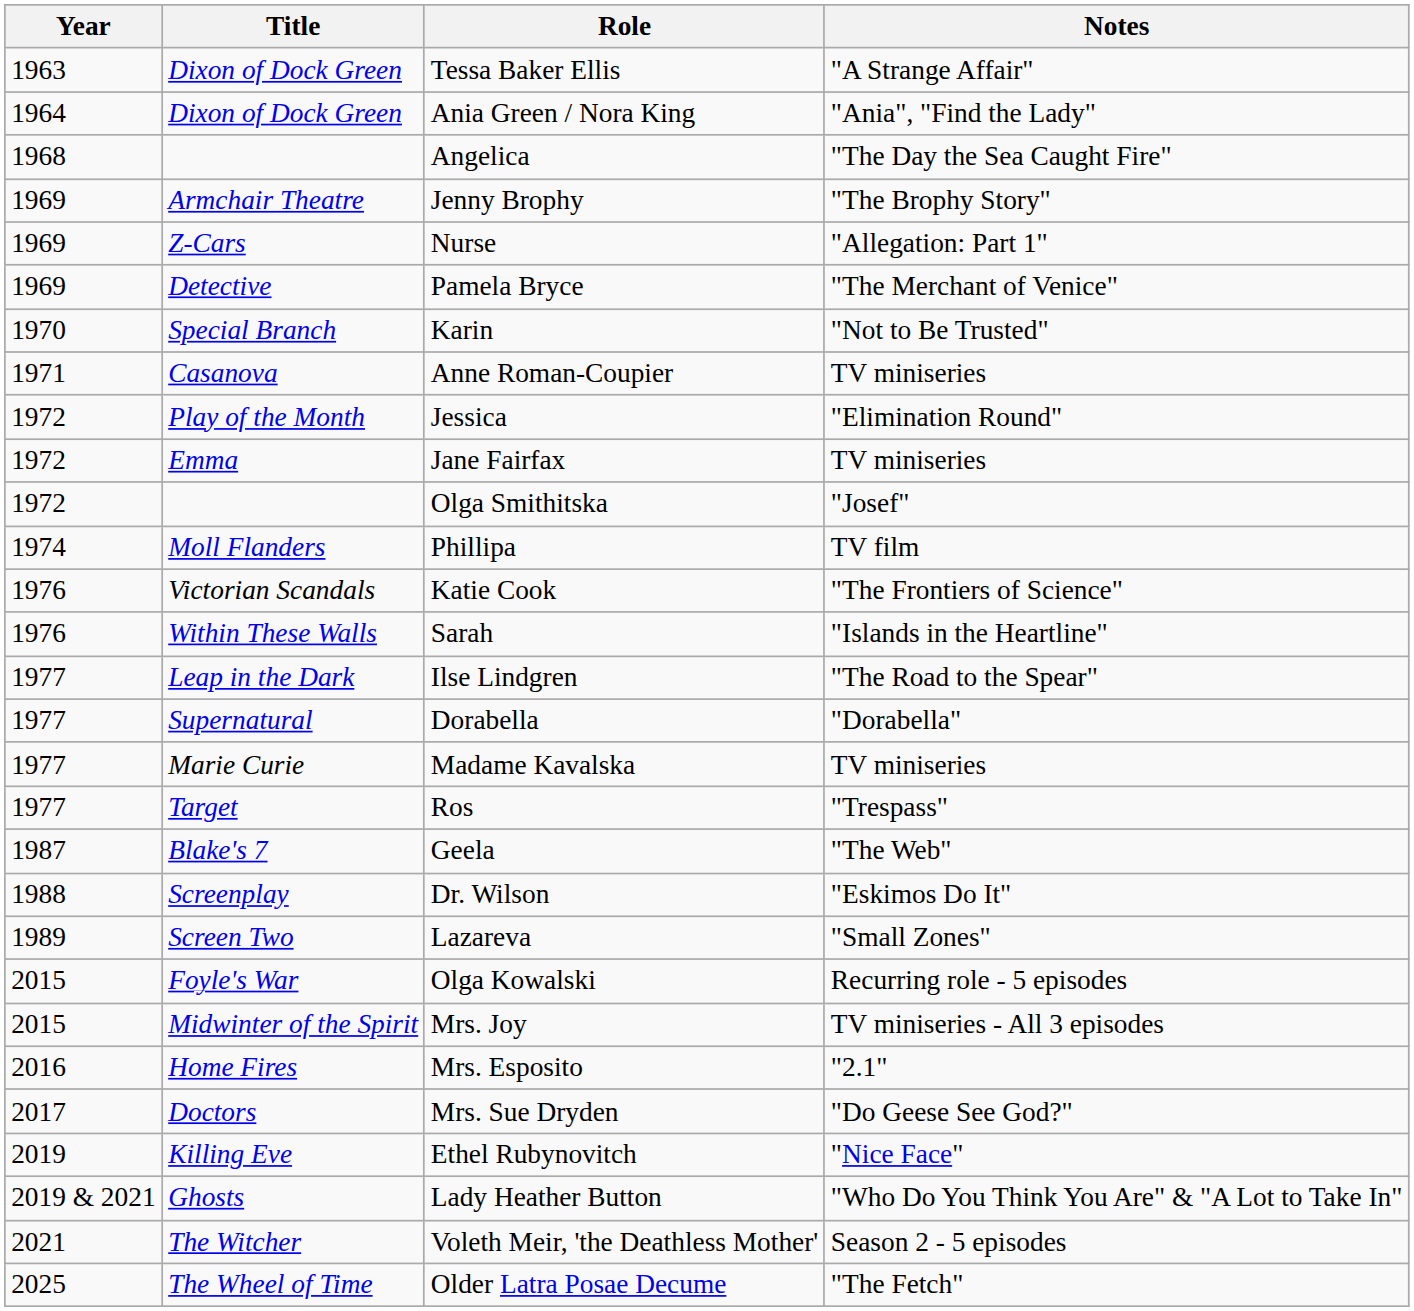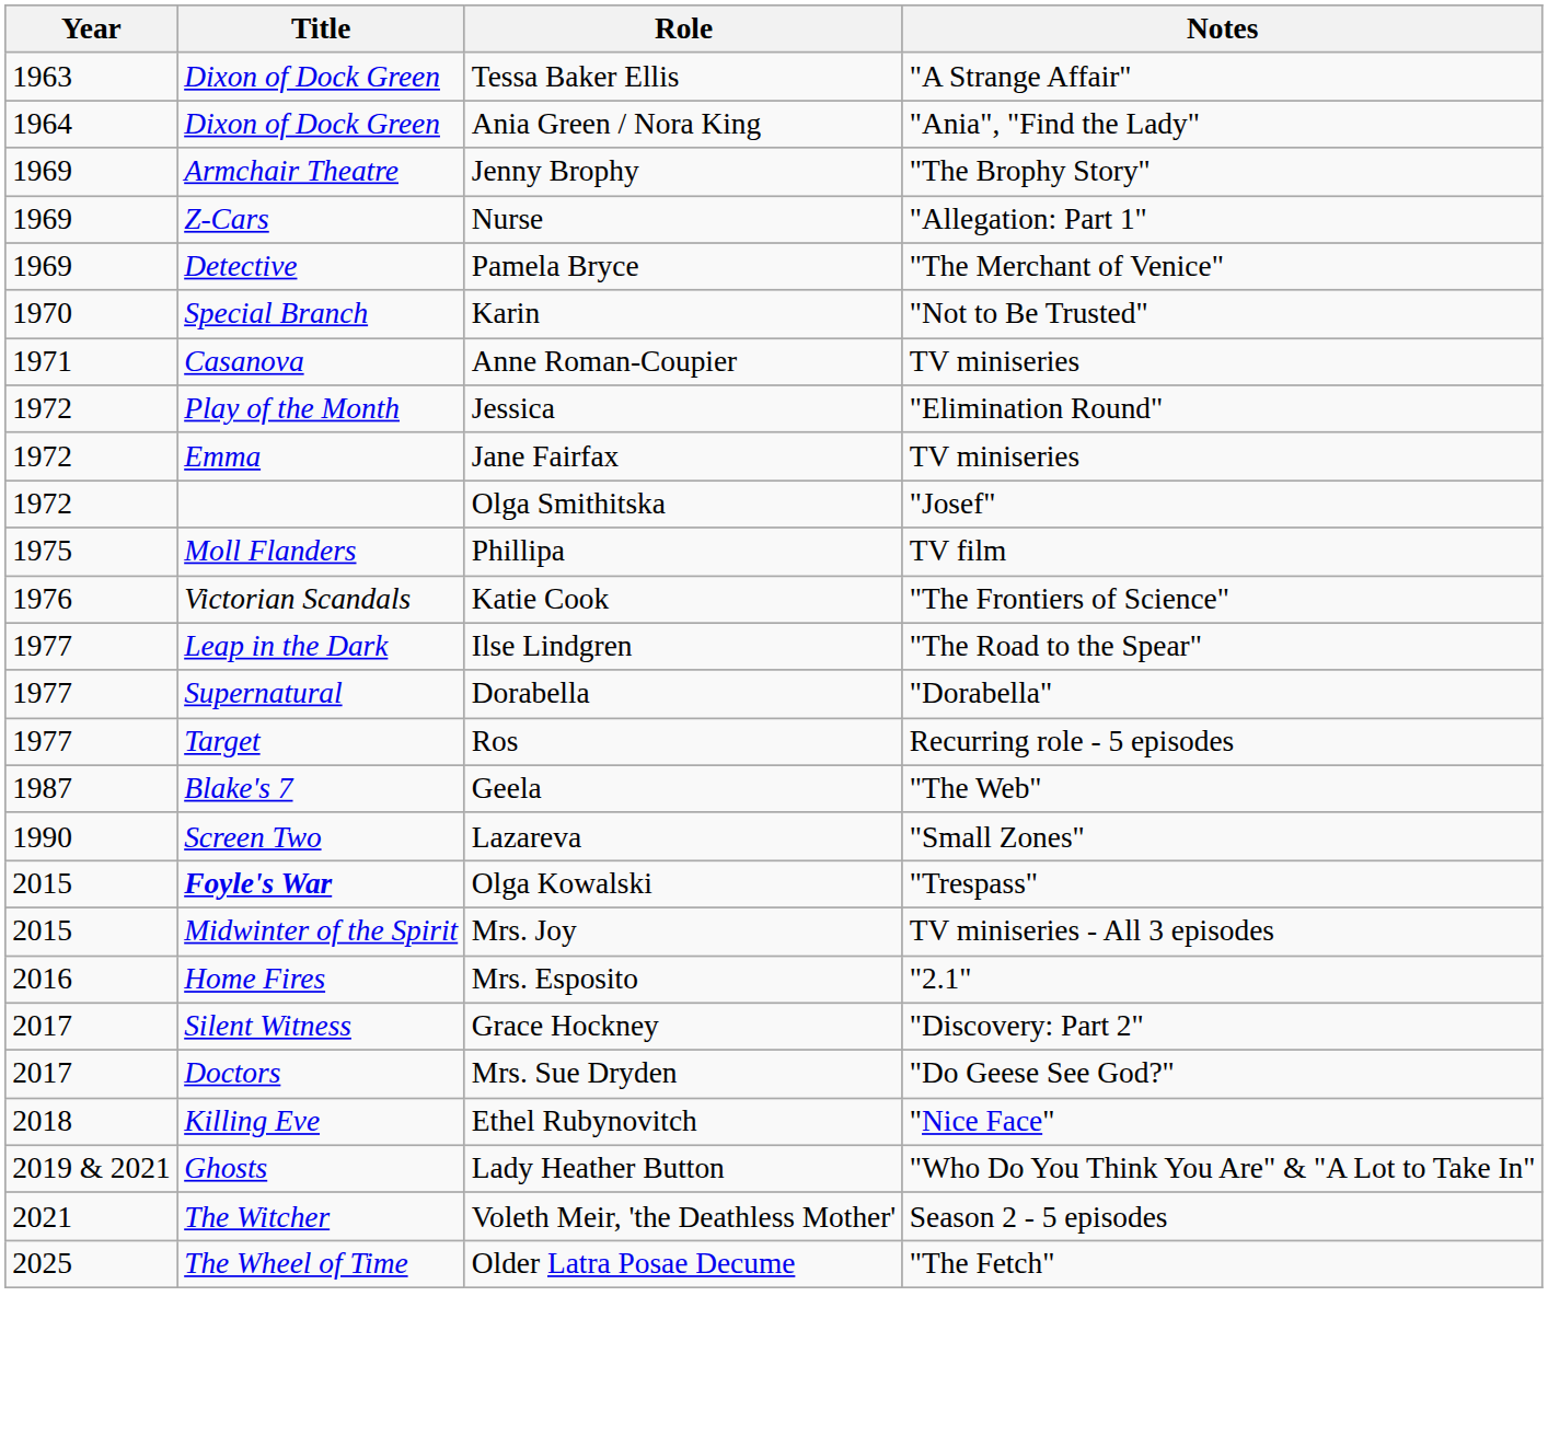 <table class="wikitable sortable">
 <tr>
 <th>Year</th>
 <th>Title</th>
 <th>Role</th>
 <th class="unsortable">Notes</th>
 </tr>
 <tr>
 <td>1963</td>
 <td><em><a href='#'>Dixon of Dock Green</a></em></td>
 <td>Tessa Baker Ellis</td>
 <td>"A Strange Affair"</td>
 </tr>
 <tr>
 <td>1964</td>
 <td><em><a href='#'>Dixon of Dock Green</a></em></td>
 <td>Ania Green / Nora King</td>
 <td>"Ania", "Find the Lady"</td>
-</tr>
-<tr>
-<td>1968</td>
-<td><em></em></td>
-<td>Angelica</td>
-<td>"The Day the Sea Caught Fire"</td>
 </tr>
 <tr>
 <td>1969</td>
 <td><em><a href='#'>Armchair Theatre</a></em></td>
 <td>Jenny Brophy</td>
 <td>"The Brophy Story"</td>
 </tr>
 <tr>
 <td>1969</td>
 <td><em><a href='#'>Z-Cars</a></em></td>
 <td>Nurse</td>
 <td>"Allegation: Part 1"</td>
 </tr>
 <tr>
 <td>1969</td>
 <td><em><a href='#'>Detective</a></em></td>
 <td>Pamela Bryce</td>
 <td>"The Merchant of Venice"</td>
 </tr>
 <tr>
 <td>1970</td>
 <td><em><a href='#'>Special Branch</a></em></td>
 <td>Karin</td>
 <td>"Not to Be Trusted"</td>
 </tr>
 <tr>
 <td>1971</td>
 <td><em><a href='#'>Casanova</a></em></td>
 <td>Anne Roman-Coupier</td>
 <td>TV miniseries</td>
 </tr>
 <tr>
 <td>1972</td>
 <td><em><a href='#'>Play of the Month</a></em></td>
 <td>Jessica</td>
 <td>"Elimination Round"</td>
 </tr>
 <tr>
 <td>1972</td>
 <td><em><a href='#'>Emma</a></em></td>
 <td>Jane Fairfax</td>
 <td>TV miniseries</td>
 </tr>
 <tr>
 <td>1972</td>
 <td><em></em></td>
 <td>Olga Smithitska</td>
 <td>"Josef"</td>
 </tr>
 <tr>
-<td>1974</td>
+<td>1975</td>
 <td><em><a href='#'>Moll Flanders</a></em></td>
 <td>Phillipa</td>
 <td>TV film</td>
 </tr>
 <tr>
 <td>1976</td>
 <td><em>Victorian Scandals</em></td>
 <td>Katie Cook</td>
 <td>"The Frontiers of Science"</td>
-</tr>
-<tr>
-<td>1976</td>
-<td><em><a href='#'>Within These Walls</a></em></td>
-<td>Sarah</td>
-<td>"Islands in the Heartline"</td>
 </tr>
 <tr>
 <td>1977</td>
 <td><em><a href='#'>Leap in the Dark</a></em></td>
 <td>Ilse Lindgren</td>
 <td>"The Road to the Spear"</td>
 </tr>
 <tr>
 <td>1977</td>
 <td><em><a href='#'>Supernatural</a></em></td>
 <td>Dorabella</td>
 <td>"Dorabella"</td>
 </tr>
 <tr>
 <td>1977</td>
-<td><em>Marie Curie</em></td>
-<td>Madame Kavalska</td>
-<td>TV miniseries</td>
-</tr>
-<tr>
-<td>1977</td>
 <td><em><a href='#'>Target</a></em></td>
 <td>Ros</td>
-<td>"Trespass"</td>
+<td>Recurring role - 5 episodes</td>
 </tr>
 <tr>
 <td>1987</td>
 <td><em><a href='#'>Blake's 7</a></em></td>
 <td>Geela</td>
 <td>"The Web"</td>
 </tr>
 <tr>
-<td>1988</td>
-<td><em><a href='#'>Screenplay</a></em></td>
-<td>Dr. Wilson</td>
-<td>"Eskimos Do It"</td>
-</tr>
-<tr>
-<td>1989</td>
+<td>1990</td>
 <td><em><a href='#'>Screen Two</a></em></td>
 <td>Lazareva</td>
 <td>"Small Zones"</td>
 </tr>
 <tr>
 <td>2015</td>
-<td><em><a href='#'>Foyle's War</a></em></td>
+<td><strong><em><a href='#'>Foyle's War</a></em></strong></td>
 <td>Olga Kowalski</td>
-<td>Recurring role - 5 episodes</td>
+<td>"Trespass"</td>
 </tr>
 <tr>
 <td>2015</td>
 <td><em><a href='#'>Midwinter of the Spirit</a></em></td>
 <td>Mrs. Joy</td>
 <td>TV miniseries - All 3 episodes</td>
 </tr>
 <tr>
 <td>2016</td>
 <td><em><a href='#'>Home Fires</a></em></td>
 <td>Mrs. Esposito</td>
 <td>"2.1"</td>
 </tr>
 <tr>
 <td>2017</td>
+<td><em><a href='#'>Silent Witness</a></em></td>
+<td>Grace Hockney</td>
+<td>"Discovery: Part 2"</td>
+</tr>
+<tr>
+<td>2017</td>
 <td><em><a href='#'>Doctors</a></em></td>
 <td>Mrs. Sue Dryden</td>
 <td>"Do Geese See God?"</td>
 </tr>
 <tr>
-<td>2019</td>
+<td>2018</td>
 <td><em><a href='#'>Killing Eve</a></em></td>
 <td>Ethel Rubynovitch</td>
 <td>"<a href='#'>Nice Face</a>"</td>
 </tr>
 <tr>
 <td>2019 & 2021</td>
 <td><em><a href='#'>Ghosts</a></em></td>
 <td>Lady Heather Button</td>
 <td>"Who Do You Think You Are" & "A Lot to Take In"</td>
 </tr>
 <tr>
 <td>2021</td>
 <td><em><a href='#'>The Witcher</a></em></td>
 <td>Voleth Meir, 'the Deathless Mother'</td>
 <td>Season 2 - 5 episodes</td>
 </tr>
 <tr>
 <td>2025</td>
 <td><em><a href='#'>The Wheel of Time</a></em></td>
 <td>Older <a href='#'>Latra Posae Decume</a></td>
 <td>"The Fetch"</td>
 </tr>
 </table>
